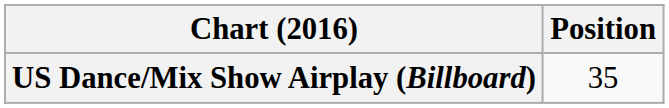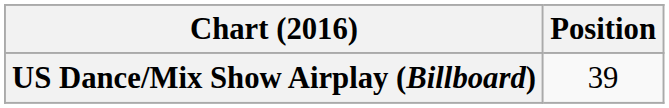 <table class="wikitable plainrowheaders">
 <tr>
 <th>Chart (2016)</th>
 <th>Position</th>
 </tr>
 <tr>
 <th scope="row">US Dance/Mix Show Airplay (<em>Billboard</em>)</th>
-<td align="center">35</td>
+<td align="center">39</td>
 </tr>
 </table>
